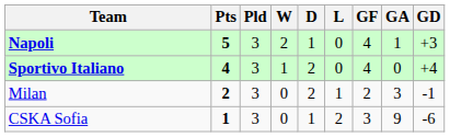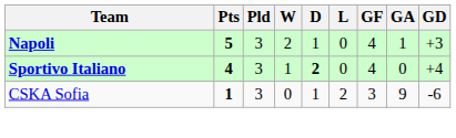 <table class="wikitable" style="text-align:center;">
 <tr>
 <th width=200>Team</th>
 <th width=20>Pts</th>
 <th width=20>Pld</th>
 <th width=20>W</th>
 <th width=20>D</th>
 <th width=20>L</th>
 <th width=20>GF</th>
 <th width=20>GA</th>
 <th width=20>GD</th>
 </tr>
 <tr style="background:#ccffcc">
 <td style="text-align:left"><strong> <a href='#'>Napoli</a></strong></td>
 <td><strong>5</strong></td>
 <td>3</td>
 <td>2</td>
 <td>1</td>
 <td>0</td>
 <td>4</td>
 <td>1</td>
 <td>+3</td>
 </tr>
 <tr style="background:#ccffcc">
 <td style="text-align:left"><strong> <a href='#'>Sportivo Italiano</a></strong></td>
 <td><strong>4</strong></td>
 <td>3</td>
 <td>1</td>
-<td>2</td>
+<td><strong>2</strong></td>
 <td>0</td>
 <td>4</td>
 <td>0</td>
 <td>+4</td>
-</tr>
-<tr>
-<td style="text-align:left"> <a href='#'>Milan</a></td>
-<td><strong>2</strong></td>
-<td>3</td>
-<td>0</td>
-<td>2</td>
-<td>1</td>
-<td>2</td>
-<td>3</td>
-<td>-1</td>
 </tr>
 <tr>
 <td style="text-align:left"> <a href='#'>CSKA Sofia</a></td>
 <td><strong>1</strong></td>
 <td>3</td>
 <td>0</td>
 <td>1</td>
 <td>2</td>
 <td>3</td>
 <td>9</td>
 <td>-6</td>
 </tr>
 </table>
